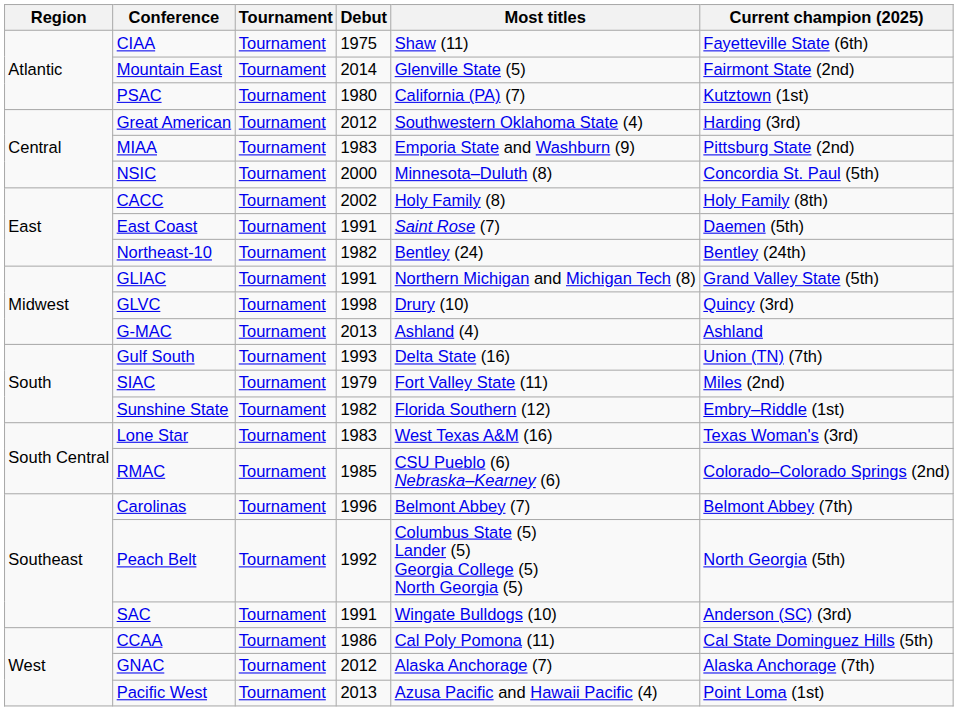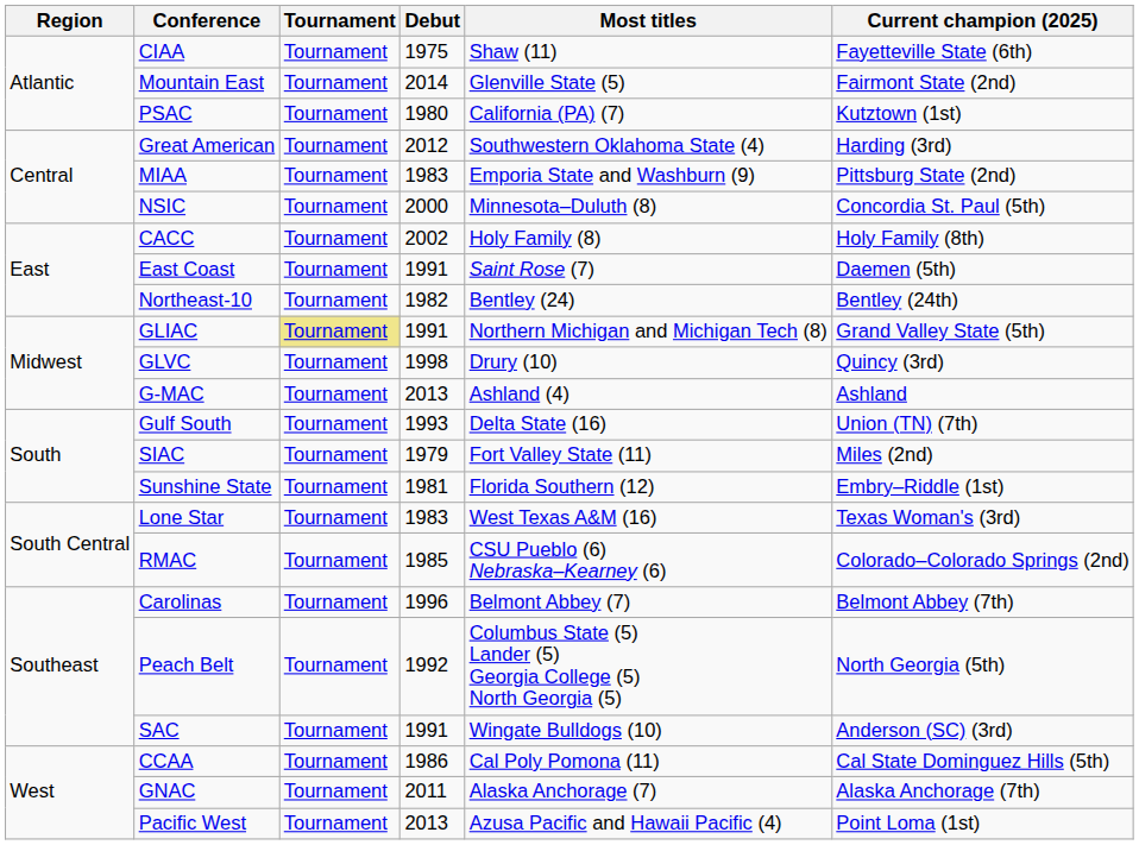 <table class="wikitable">
 <tr>
 <th style=>Region</th>
 <th style=>Conference</th>
 <th style=>Tournament</th>
 <th style=>Debut</th>
 <th style=>Most titles</th>
 <th style=>Current champion (2025)</th>
 </tr>
 <tr>
 <td rowspan="3">Atlantic</td>
 <td><a href='#'>CIAA</a></td>
 <td><a href='#'>Tournament</a></td>
 <td>1975</td>
 <td><a href='#'>Shaw</a> (11)</td>
 <td><a href='#'>Fayetteville State</a> (6th)</td>
 </tr>
 <tr>
 <td><a href='#'>Mountain East</a></td>
 <td><a href='#'>Tournament</a></td>
 <td>2014</td>
 <td><a href='#'>Glenville State</a> (5)</td>
 <td><a href='#'>Fairmont State</a> (2nd)</td>
 </tr>
 <tr>
 <td><a href='#'>PSAC</a></td>
 <td><a href='#'>Tournament</a></td>
 <td>1980</td>
 <td><a href='#'>California (PA)</a> (7)</td>
 <td><a href='#'>Kutztown</a> (1st)</td>
 </tr>
 <tr>
 <td rowspan="3">Central</td>
 <td><a href='#'>Great American</a></td>
 <td><a href='#'>Tournament</a></td>
 <td>2012</td>
 <td><a href='#'>Southwestern Oklahoma State</a> (4)</td>
 <td><a href='#'>Harding</a> (3rd)</td>
 </tr>
 <tr>
 <td><a href='#'>MIAA</a></td>
 <td><a href='#'>Tournament</a></td>
 <td>1983</td>
 <td><a href='#'>Emporia State</a> and <a href='#'>Washburn</a> (9)</td>
 <td><a href='#'>Pittsburg State</a> (2nd)</td>
 </tr>
 <tr>
 <td><a href='#'>NSIC</a></td>
 <td><a href='#'>Tournament</a></td>
 <td>2000</td>
 <td><a href='#'>Minnesota–Duluth</a> (8)</td>
 <td><a href='#'>Concordia St. Paul</a> (5th)</td>
 </tr>
 <tr>
 <td rowspan="3">East</td>
 <td><a href='#'>CACC</a></td>
 <td><a href='#'>Tournament</a></td>
 <td>2002</td>
 <td><a href='#'>Holy Family</a> (8)</td>
 <td><a href='#'>Holy Family</a> (8th)</td>
 </tr>
 <tr>
 <td><a href='#'>East Coast</a></td>
 <td><a href='#'>Tournament</a></td>
 <td>1991</td>
 <td><em><a href='#'>Saint Rose</a></em> (7)</td>
 <td><a href='#'>Daemen</a> (5th)</td>
 </tr>
 <tr>
 <td><a href='#'>Northeast-10</a></td>
 <td><a href='#'>Tournament</a></td>
 <td>1982</td>
 <td><a href='#'>Bentley</a> (24)</td>
 <td><a href='#'>Bentley</a> (24th)</td>
 </tr>
 <tr>
 <td rowspan="3">Midwest</td>
 <td><a href='#'>GLIAC</a></td>
-<td><a href='#'>Tournament</a></td>
+<td style="background: khaki;"><a href='#'>Tournament</a></td>
 <td>1991</td>
 <td><a href='#'>Northern Michigan</a> and <a href='#'>Michigan Tech</a> (8)</td>
 <td><a href='#'>Grand Valley State</a> (5th)</td>
 </tr>
 <tr>
 <td><a href='#'>GLVC</a></td>
 <td><a href='#'>Tournament</a></td>
 <td>1998</td>
 <td><a href='#'>Drury</a> (10)</td>
 <td><a href='#'>Quincy</a> (3rd)</td>
 </tr>
 <tr>
 <td><a href='#'>G-MAC</a></td>
 <td><a href='#'>Tournament</a></td>
 <td>2013</td>
 <td><a href='#'>Ashland</a> (4)</td>
 <td><a href='#'>Ashland</a></td>
 </tr>
 <tr>
 <td rowspan="3">South</td>
 <td><a href='#'>Gulf South</a></td>
 <td><a href='#'>Tournament</a></td>
 <td>1993</td>
 <td><a href='#'>Delta State</a> (16)</td>
 <td><a href='#'>Union (TN)</a> (7th)</td>
 </tr>
 <tr>
 <td><a href='#'>SIAC</a></td>
 <td><a href='#'>Tournament</a></td>
 <td>1979</td>
 <td><a href='#'>Fort Valley State</a> (11)</td>
 <td><a href='#'>Miles</a> (2nd)</td>
 </tr>
 <tr>
 <td><a href='#'>Sunshine State</a></td>
 <td><a href='#'>Tournament</a></td>
-<td>1982</td>
+<td>1981</td>
 <td><a href='#'>Florida Southern</a> (12)</td>
 <td><a href='#'>Embry–Riddle</a> (1st)</td>
 </tr>
 <tr>
 <td rowspan="2">South Central</td>
 <td><a href='#'>Lone Star</a></td>
 <td><a href='#'>Tournament</a></td>
 <td>1983</td>
 <td><a href='#'>West Texas A&M</a> (16)</td>
 <td><a href='#'>Texas Woman's</a> (3rd)</td>
 </tr>
 <tr>
 <td><a href='#'>RMAC</a></td>
 <td><a href='#'>Tournament</a></td>
 <td>1985</td>
 <td><a href='#'>CSU Pueblo</a> (6)<br><em><a href='#'>Nebraska–Kearney</a></em> (6)</td>
 <td><a href='#'>Colorado–Colorado Springs</a> (2nd)</td>
 </tr>
 <tr>
 <td rowspan="3">Southeast</td>
 <td><a href='#'>Carolinas</a></td>
 <td><a href='#'>Tournament</a></td>
 <td>1996</td>
 <td><a href='#'>Belmont Abbey</a> (7)</td>
 <td><a href='#'>Belmont Abbey</a> (7th)</td>
 </tr>
 <tr>
 <td><a href='#'>Peach Belt</a></td>
 <td><a href='#'>Tournament</a></td>
 <td>1992</td>
 <td><a href='#'>Columbus State</a> (5)<br><a href='#'>Lander</a> (5)<br><a href='#'>Georgia College</a> (5)<br><a href='#'>North Georgia</a> (5)</td>
 <td><a href='#'>North Georgia</a> (5th)</td>
 </tr>
 <tr>
 <td><a href='#'>SAC</a></td>
 <td><a href='#'>Tournament</a></td>
 <td>1991</td>
 <td><a href='#'>Wingate Bulldogs</a> (10)</td>
 <td><a href='#'>Anderson (SC)</a> (3rd)</td>
 </tr>
 <tr>
 <td rowspan="3">West</td>
 <td><a href='#'>CCAA</a></td>
 <td><a href='#'>Tournament</a></td>
 <td>1986</td>
 <td><a href='#'>Cal Poly Pomona</a> (11)</td>
 <td><a href='#'>Cal State Dominguez Hills</a> (5th)</td>
 </tr>
 <tr>
 <td><a href='#'>GNAC</a></td>
 <td><a href='#'>Tournament</a></td>
-<td>2012</td>
+<td>2011</td>
 <td><a href='#'>Alaska Anchorage</a> (7)</td>
 <td><a href='#'>Alaska Anchorage</a> (7th)</td>
 </tr>
 <tr>
 <td><a href='#'>Pacific West</a></td>
 <td><a href='#'>Tournament</a></td>
 <td>2013</td>
 <td><a href='#'>Azusa Pacific</a> and <a href='#'>Hawaii Pacific</a> (4)</td>
 <td><a href='#'>Point Loma</a> (1st)</td>
 </tr>
 </table>
